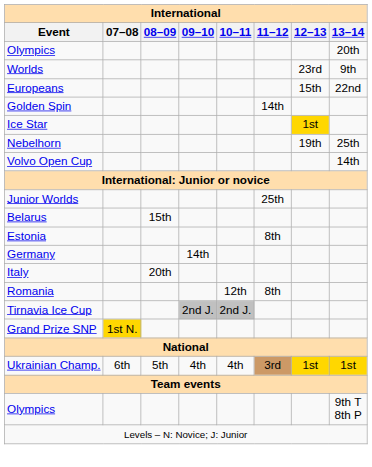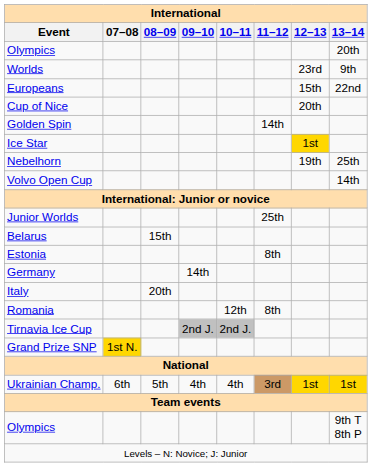 <table class="wikitable" style="text-align:center">
 <tr>
 <th style="background-color: #ffdead; " colspan=8 align=center>International</th>
 </tr>
 <tr>
 <th>Event</th>
 <th>07–08</th>
 <th><a href='#'>08–09</a></th>
 <th><a href='#'>09–10</a></th>
 <th><a href='#'>10–11</a></th>
 <th><a href='#'>11–12</a></th>
 <th><a href='#'>12–13</a></th>
 <th><a href='#'>13–14</a></th>
 </tr>
 <tr>
 <td align=left><a href='#'>Olympics</a></td>
 <td></td>
 <td></td>
 <td></td>
 <td></td>
 <td></td>
 <td></td>
 <td>20th</td>
 </tr>
 <tr>
 <td align=left><a href='#'>Worlds</a></td>
 <td></td>
 <td></td>
 <td></td>
 <td></td>
 <td></td>
 <td>23rd</td>
 <td>9th</td>
 </tr>
 <tr>
 <td align=left><a href='#'>Europeans</a></td>
 <td></td>
 <td></td>
 <td></td>
 <td></td>
 <td></td>
 <td>15th</td>
 <td>22nd</td>
+</tr>
+<tr>
+<td align=left><a href='#'>Cup of Nice</a></td>
+<td></td>
+<td></td>
+<td></td>
+<td></td>
+<td></td>
+<td>20th</td>
+<td></td>
 </tr>
 <tr>
 <td align=left><a href='#'>Golden Spin</a></td>
 <td></td>
 <td></td>
 <td></td>
 <td></td>
 <td>14th</td>
 <td></td>
 <td></td>
 </tr>
 <tr>
 <td align=left><a href='#'>Ice Star</a></td>
 <td></td>
 <td></td>
 <td></td>
 <td></td>
 <td></td>
 <td bgcolor=gold>1st</td>
 <td></td>
 </tr>
 <tr>
 <td align=left><a href='#'>Nebelhorn</a></td>
 <td></td>
 <td></td>
 <td></td>
 <td></td>
 <td></td>
 <td>19th</td>
 <td>25th</td>
 </tr>
 <tr>
 <td align=left><a href='#'>Volvo Open Cup</a></td>
 <td></td>
 <td></td>
 <td></td>
 <td></td>
 <td></td>
 <td></td>
 <td>14th</td>
 </tr>
 <tr>
 <th style="background-color: #ffdead; " colspan=8 align=center>International: Junior or novice</th>
 </tr>
 <tr>
 <td align=left><a href='#'>Junior Worlds</a></td>
 <td></td>
 <td></td>
 <td></td>
 <td></td>
 <td>25th</td>
 <td></td>
 <td></td>
 </tr>
 <tr>
 <td align=left> <a href='#'>Belarus</a></td>
 <td></td>
 <td>15th</td>
 <td></td>
 <td></td>
 <td></td>
 <td></td>
 <td></td>
 </tr>
 <tr>
 <td align=left> <a href='#'>Estonia</a></td>
 <td></td>
 <td></td>
 <td></td>
 <td></td>
 <td>8th</td>
 <td></td>
 <td></td>
 </tr>
 <tr>
 <td align=left> <a href='#'>Germany</a></td>
 <td></td>
 <td></td>
 <td>14th</td>
 <td></td>
 <td></td>
 <td></td>
 <td></td>
 </tr>
 <tr>
 <td align=left> <a href='#'>Italy</a></td>
 <td></td>
 <td>20th</td>
 <td></td>
 <td></td>
 <td></td>
 <td></td>
 <td></td>
 </tr>
 <tr>
 <td align=left> <a href='#'>Romania</a></td>
 <td></td>
 <td></td>
 <td></td>
 <td>12th</td>
 <td>8th</td>
 <td></td>
 <td></td>
 </tr>
 <tr>
 <td align=left><a href='#'>Tirnavia Ice Cup</a></td>
 <td></td>
 <td></td>
 <td bgcolor=silver>2nd J.</td>
 <td bgcolor=silver>2nd J.</td>
 <td></td>
 <td></td>
 <td></td>
 </tr>
 <tr>
 <td align=left><a href='#'>Grand Prize SNP</a></td>
 <td bgcolor=gold>1st N.</td>
 <td></td>
 <td></td>
 <td></td>
 <td></td>
 <td></td>
 <td></td>
 </tr>
 <tr>
 <th style="background-color: #ffdead; " colspan=8 align=center>National</th>
 </tr>
 <tr>
 <td align=left><a href='#'>Ukrainian Champ.</a></td>
 <td>6th</td>
 <td>5th</td>
 <td>4th</td>
 <td>4th</td>
 <td bgcolor=cc9966>3rd</td>
 <td bgcolor=gold>1st</td>
 <td bgcolor=gold>1st</td>
 </tr>
 <tr>
 <th style="background-color: #ffdead; " colspan=8 align=center>Team events</th>
 </tr>
 <tr>
 <td align=left><a href='#'>Olympics</a></td>
 <td></td>
 <td></td>
 <td></td>
 <td></td>
 <td></td>
 <td></td>
 <td>9th T <br> 8th P</td>
 </tr>
 <tr>
 <td colspan=8 align=center><small> Levels – N: Novice; J: Junior </small></td>
 </tr>
 </table>
